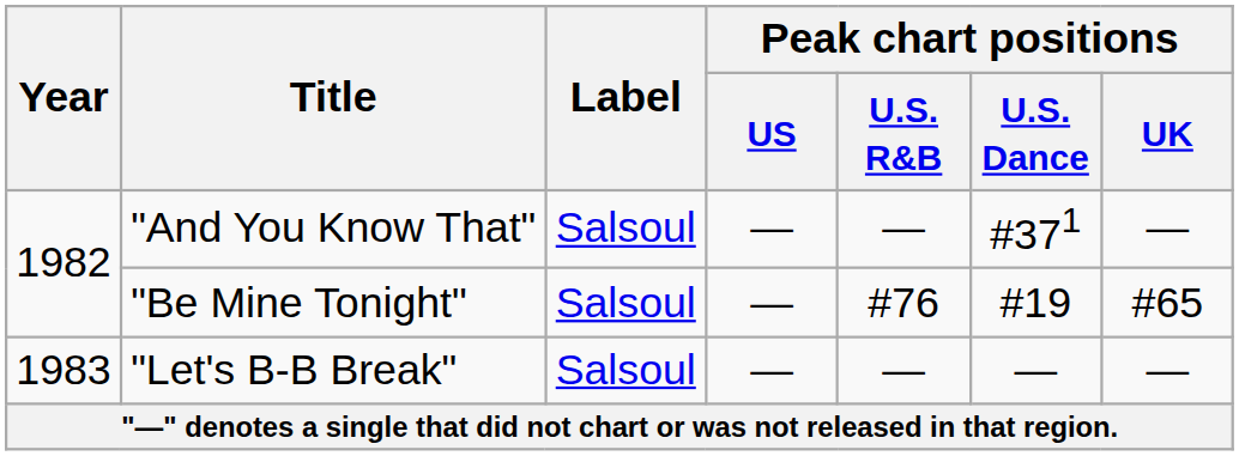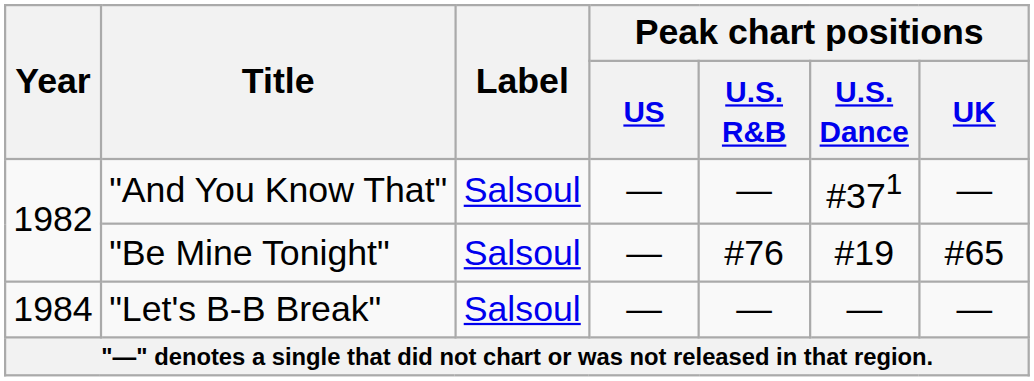 <table class="wikitable">
 <tr>
 <th rowspan="2">Year</th>
 <th rowspan="2">Title</th>
 <th rowspan="2">Label</th>
 <th colspan="4">Peak chart positions</th>
 </tr>
 <tr>
 <th style="width:42px;"><small><a href='#'>US</a></small></th>
 <th style="width:42px;"><small><a href='#'>U.S. R&B</a></small></th>
 <th style="width:42px;"><small><a href='#'>U.S. Dance</a></small></th>
 <th style="width:42px;"><small><a href='#'>UK</a></small></th>
 </tr>
 <tr>
 <td rowspan="2">1982</td>
 <td>"And You Know That"</td>
 <td><a href='#'>Salsoul</a></td>
 <td style="text-align:center;">—</td>
 <td style="text-align:center;">—</td>
 <td style="text-align:center;">#37<sup>1</sup></td>
 <td style="text-align:center;">—</td>
 </tr>
 <tr>
 <td>"Be Mine Tonight"</td>
 <td><a href='#'>Salsoul</a></td>
 <td style="text-align:center;">—</td>
 <td style="text-align:center;">#76</td>
 <td style="text-align:center;">#19</td>
 <td style="text-align:center;">#65</td>
 </tr>
 <tr>
-<td>1983</td>
+<td>1984</td>
 <td>"Let's B-B Break"</td>
 <td><a href='#'>Salsoul</a></td>
 <td style="text-align:center;">—</td>
 <td style="text-align:center;">—</td>
 <td style="text-align:center;">—</td>
 <td style="text-align:center;">—</td>
 </tr>
 <tr>
 <th colspan="7" style="font-size: 8pt">"—" denotes a single that did not chart or was not released in that region.</th>
 </tr>
 </table>
